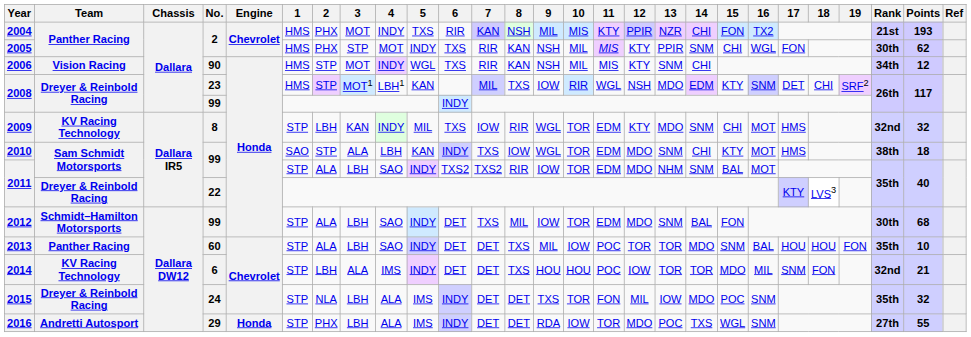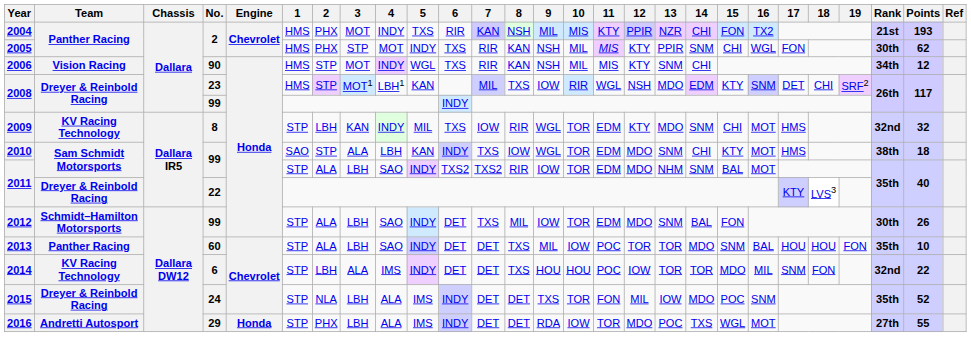 <table class="wikitable" style="text-align:center; font-size:90%">
 <tr>
 <th>Year</th>
 <th>Team</th>
 <th>Chassis</th>
 <th>No.</th>
 <th>Engine</th>
 <th>1</th>
 <th>2</th>
 <th>3</th>
 <th>4</th>
 <th>5</th>
 <th>6</th>
 <th>7</th>
 <th>8</th>
 <th>9</th>
 <th>10</th>
 <th>11</th>
 <th>12</th>
 <th>13</th>
 <th>14</th>
 <th>15</th>
 <th>16</th>
 <th>17</th>
 <th>18</th>
 <th>19</th>
 <th>Rank</th>
 <th>Points</th>
 <th>Ref</th>
 </tr>
 <tr>
 <th><a href='#'>2004</a></th>
 <th rowspan=2><a href='#'>Panther Racing</a></th>
 <th rowspan=5><a href='#'>Dallara</a></th>
 <th rowspan=2>2</th>
 <th rowspan=2><a href='#'>Chevrolet</a></th>
 <td><a href='#'>HMS</a></td>
 <td><a href='#'>PHX</a></td>
 <td><a href='#'>MOT</a></td>
 <td><a href='#'>INDY</a></td>
 <td><a href='#'>TXS</a></td>
 <td><a href='#'>RIR</a></td>
 <td style="background:#CFCAFF;"><a href='#'>KAN</a><br></td>
 <td style="background:#DFFFDF;"><a href='#'>NSH</a><br></td>
 <td style="background:#CFEAFF;"><a href='#'>MIL</a><br></td>
 <td style="background:#CFEAFF;"><a href='#'>MIS</a><br></td>
 <td style="background:#EFCFFF;"><a href='#'>KTY</a><br></td>
 <td style="background:#CFCAFF;"><a href='#'>PPIR</a><br></td>
 <td style="background:#EFCFFF;"><a href='#'>NZR</a><br></td>
 <td style="background:#EFCFFF;"><a href='#'>CHI</a><br></td>
 <td style="background:#CFEAFF;"><a href='#'>FON</a><br></td>
 <td style="background:#CFEAFF;"><a href='#'>TX2</a><br></td>
 <td colspan=3></td>
 <th style="background:#CFCAFF;">21st</th>
 <th style="background:#CFCAFF;">193</th>
 <th></th>
 </tr>
 <tr>
 <th><a href='#'>2005</a></th>
 <td><a href='#'>HMS</a></td>
 <td><a href='#'>PHX</a></td>
 <td><a href='#'>STP</a></td>
 <td><a href='#'>MOT</a></td>
 <td><a href='#'>INDY</a></td>
 <td><a href='#'>TXS</a></td>
 <td><a href='#'>RIR</a></td>
 <td><a href='#'>KAN</a></td>
 <td><a href='#'>NSH</a></td>
 <td><a href='#'>MIL</a></td>
 <td style="background:#EFCFFF;"><em><a href='#'>MIS</a></em><br></td>
 <td><a href='#'>KTY</a></td>
 <td><a href='#'>PPIR</a></td>
 <td><a href='#'>SNM</a></td>
 <td><a href='#'>CHI</a></td>
 <td><a href='#'>WGL</a></td>
 <td><a href='#'>FON</a></td>
 <td colspan=2></td>
 <th style="background:#CFCAFF;">30th</th>
 <th style="background:#CFCAFF;">62</th>
 <th></th>
 </tr>
 <tr>
 <th><a href='#'>2006</a></th>
 <th><a href='#'>Vision Racing</a></th>
 <th>90</th>
 <th rowspan=8><a href='#'>Honda</a></th>
 <td><a href='#'>HMS</a></td>
 <td><a href='#'>STP</a></td>
 <td><a href='#'>MOT</a></td>
 <td style="background:#EFCFFF;"><a href='#'>INDY</a><br></td>
 <td><a href='#'>WGL</a></td>
 <td><a href='#'>TXS</a></td>
 <td><a href='#'>RIR</a></td>
 <td><a href='#'>KAN</a></td>
 <td><a href='#'>NSH</a></td>
 <td><a href='#'>MIL</a></td>
 <td><a href='#'>MIS</a></td>
 <td><a href='#'>KTY</a></td>
 <td><a href='#'>SNM</a></td>
 <td><a href='#'>CHI</a></td>
 <td colspan=5></td>
 <th style="background:#CFCAFF;">34th</th>
 <th style="background:#CFCAFF;">12</th>
 <th></th>
 </tr>
 <tr>
 <th rowspan=2><a href='#'>2008</a></th>
 <th rowspan=2><a href='#'>Dreyer & Reinbold Racing</a></th>
 <th>23</th>
 <td><a href='#'>HMS</a></td>
 <td style="background:#EFCFFF;"><a href='#'>STP</a><br></td>
 <td style="background:#CFEAFF;"><a href='#'>MOT</a><sup>1</sup><br></td>
 <td><a href='#'>LBH</a><sup>1</sup><br></td>
 <td><a href='#'>KAN</a></td>
 <td></td>
 <td style="background:#CFCFFF;"><a href='#'>MIL</a><br></td>
 <td><a href='#'>TXS</a></td>
 <td><a href='#'>IOW</a></td>
 <td style="background:#CFEAFF;"><a href='#'>RIR</a><br></td>
 <td><a href='#'>WGL</a></td>
 <td><a href='#'>NSH</a></td>
 <td><a href='#'>MDO</a></td>
 <td style="background:#EFCFFF;"><a href='#'>EDM</a><br></td>
 <td><a href='#'>KTY</a></td>
 <td style="background:#CFCFFF;"><a href='#'>SNM</a><br></td>
 <td><a href='#'>DET</a></td>
 <td><a href='#'>CHI</a></td>
 <td style="background:#EFCFFF;"><a href='#'>SRF</a><sup>2</sup><br></td>
 <th rowspan=2 style="background:#CFCAFF;">26th</th>
 <th rowspan=2 style="background:#CFCAFF;">117</th>
 <th rowspan=2></th>
 </tr>
 <tr>
 <th>99</th>
 <td colspan=5></td>
 <td style="background:#CFEAFF;"><a href='#'>INDY</a><br></td>
 </tr>
 <tr>
 <th><a href='#'>2009</a></th>
 <th><a href='#'>KV Racing Technology</a></th>
 <th rowspan=4><a href='#'>Dallara</a> IR5</th>
 <th>8</th>
 <td><a href='#'>STP</a></td>
 <td><a href='#'>LBH</a></td>
 <td><a href='#'>KAN</a></td>
 <td style="background:#DFFFDF;"><a href='#'>INDY</a><br></td>
 <td><a href='#'>MIL</a></td>
 <td><a href='#'>TXS</a></td>
 <td><a href='#'>IOW</a></td>
 <td><a href='#'>RIR</a></td>
 <td><a href='#'>WGL</a></td>
 <td><a href='#'>TOR</a></td>
 <td><a href='#'>EDM</a></td>
 <td><a href='#'>KTY</a></td>
 <td><a href='#'>MDO</a></td>
 <td><a href='#'>SNM</a></td>
 <td><a href='#'>CHI</a></td>
 <td><a href='#'>MOT</a></td>
 <td><a href='#'>HMS</a></td>
 <td colspan=2></td>
 <th style="background:#CFCFFF;">32nd</th>
 <th style="background:#CFCFFF;">32</th>
 <th></th>
 </tr>
 <tr>
 <th><a href='#'>2010</a></th>
 <th rowspan=2><a href='#'>Sam Schmidt Motorsports</a></th>
 <th rowspan=2>99</th>
 <td><a href='#'>SAO</a></td>
 <td><a href='#'>STP</a></td>
 <td><a href='#'>ALA</a></td>
 <td><a href='#'>LBH</a></td>
 <td><a href='#'>KAN</a></td>
 <td style="background:#CFCFFF;"><a href='#'>INDY</a><br></td>
 <td><a href='#'>TXS</a></td>
 <td><a href='#'>IOW</a></td>
 <td><a href='#'>WGL</a></td>
 <td><a href='#'>TOR</a></td>
 <td><a href='#'>EDM</a></td>
 <td><a href='#'>MDO</a></td>
 <td><a href='#'>SNM</a></td>
 <td><a href='#'>CHI</a></td>
 <td><a href='#'>KTY</a></td>
 <td><a href='#'>MOT</a></td>
 <td><a href='#'>HMS</a></td>
 <td colspan=2></td>
 <th style="background:#CFCFFF;">38th</th>
 <th style="background:#CFCFFF;">18</th>
 <th></th>
 </tr>
 <tr>
 <th rowspan=2><a href='#'>2011</a></th>
 <td><a href='#'>STP</a></td>
 <td><a href='#'>ALA</a></td>
 <td><a href='#'>LBH</a></td>
 <td><a href='#'>SAO</a></td>
 <td style="background:#EFCFFF;"><a href='#'>INDY</a><br></td>
 <td><a href='#'>TXS2</a></td>
 <td><a href='#'>TXS2</a></td>
 <td><a href='#'>RIR</a></td>
 <td><a href='#'>IOW</a></td>
 <td><a href='#'>TOR</a></td>
 <td><a href='#'>EDM</a></td>
 <td><a href='#'>MDO</a></td>
 <td><a href='#'>NHM</a></td>
 <td><a href='#'>SNM</a></td>
 <td><a href='#'>BAL</a></td>
 <td><a href='#'>MOT</a></td>
 <td colspan=3></td>
 <th rowspan="2" style="background:#CFCFFF;">35th</th>
 <th rowspan="2" style="background:#CFCFFF;">40</th>
 <th rowspan="2"></th>
 </tr>
 <tr>
 <th><a href='#'>Dreyer & Reinbold Racing</a></th>
 <th>22</th>
 <td colspan=16></td>
 <td style="background:#CFCFFF;"><a href='#'>KTY</a><br></td>
 <td style="background:#FFFFFF;"><a href='#'>LVS</a><sup>3</sup><br></td>
 <td></td>
 </tr>
 <tr>
 <th><a href='#'>2012</a></th>
 <th><a href='#'>Schmidt–Hamilton Motorsports</a></th>
 <th rowspan=5><a href='#'>Dallara DW12</a></th>
 <th>99</th>
 <td><a href='#'>STP</a></td>
 <td><a href='#'>ALA</a></td>
 <td><a href='#'>LBH</a></td>
 <td><a href='#'>SAO</a></td>
 <td style="background:#CFEAFF;"><a href='#'>INDY</a><br></td>
 <td><a href='#'>DET</a></td>
 <td><a href='#'>TXS</a></td>
 <td><a href='#'>MIL</a></td>
 <td><a href='#'>IOW</a></td>
 <td><a href='#'>TOR</a></td>
 <td><a href='#'>EDM</a></td>
 <td><a href='#'>MDO</a></td>
 <td><a href='#'>SNM</a></td>
 <td><a href='#'>BAL</a></td>
 <td><a href='#'>FON</a></td>
 <td colspan=4></td>
 <th style="background:#CFCFFF;">30th</th>
-<th style="background:#CFCFFF;">68</th>
+<th style="background:#CFCFFF;">26</th>
 <th></th>
 </tr>
 <tr>
 <th><a href='#'>2013</a></th>
 <th><a href='#'>Panther Racing</a></th>
 <th>60</th>
 <th rowspan=3><a href='#'>Chevrolet</a></th>
 <td><a href='#'>STP</a></td>
 <td><a href='#'>ALA</a></td>
 <td><a href='#'>LBH</a></td>
 <td><a href='#'>SAO</a></td>
 <td style="background:#CFCFFF;"><a href='#'>INDY</a><br></td>
 <td><a href='#'>DET</a></td>
 <td><a href='#'>DET</a></td>
 <td><a href='#'>TXS</a></td>
 <td><a href='#'>MIL</a></td>
 <td><a href='#'>IOW</a></td>
 <td><a href='#'>POC</a></td>
 <td><a href='#'>TOR</a></td>
 <td><a href='#'>TOR</a></td>
 <td><a href='#'>MDO</a></td>
 <td><a href='#'>SNM</a></td>
 <td><a href='#'>BAL</a></td>
 <td><a href='#'>HOU</a></td>
 <td><a href='#'>HOU</a></td>
 <td><a href='#'>FON</a></td>
 <th style="background:#CFCFFF;">35th</th>
 <th style="background:#CFCFFF;">10</th>
 <th></th>
 </tr>
 <tr>
 <th><a href='#'>2014</a></th>
 <th><a href='#'>KV Racing Technology</a></th>
 <th>6</th>
 <td><a href='#'>STP</a></td>
 <td><a href='#'>LBH</a></td>
 <td><a href='#'>ALA</a></td>
 <td><a href='#'>IMS</a></td>
 <td style="background:#EFCFFF;"><a href='#'>INDY</a><br></td>
 <td><a href='#'>DET</a></td>
 <td><a href='#'>DET</a></td>
 <td><a href='#'>TXS</a></td>
 <td><a href='#'>HOU</a></td>
 <td><a href='#'>HOU</a></td>
 <td><a href='#'>POC</a></td>
 <td><a href='#'>IOW</a></td>
 <td><a href='#'>TOR</a></td>
 <td><a href='#'>TOR</a></td>
 <td><a href='#'>MDO</a></td>
 <td><a href='#'>MIL</a></td>
 <td><a href='#'>SNM</a></td>
 <td><a href='#'>FON</a></td>
 <td></td>
 <th style="background:#CFCFFF;">32nd</th>
-<th style="background:#CFCFFF;">21</th>
+<th style="background:#CFCFFF;">22</th>
 <th></th>
 </tr>
 <tr>
 <th><a href='#'>2015</a></th>
 <th><a href='#'>Dreyer & Reinbold Racing</a></th>
 <th>24</th>
 <td><a href='#'>STP</a></td>
 <td><a href='#'>NLA</a></td>
 <td><a href='#'>LBH</a></td>
 <td><a href='#'>ALA</a></td>
 <td><a href='#'>IMS</a></td>
 <td style="background:#CFCFFF;"><a href='#'>INDY</a><br></td>
 <td><a href='#'>DET</a></td>
 <td><a href='#'>DET</a></td>
 <td><a href='#'>TXS</a></td>
 <td><a href='#'>TOR</a></td>
 <td><a href='#'>FON</a></td>
 <td><a href='#'>MIL</a></td>
 <td><a href='#'>IOW</a></td>
 <td><a href='#'>MDO</a></td>
 <td><a href='#'>POC</a></td>
 <td><a href='#'>SNM</a></td>
 <td colspan=3></td>
 <th style="background:#CFCFFF;">35th</th>
-<th style="background:#CFCFFF;">32</th>
+<th style="background:#CFCFFF;">52</th>
 <th></th>
 </tr>
 <tr>
 <th><a href='#'>2016</a></th>
 <th><a href='#'>Andretti Autosport</a></th>
 <th>29</th>
 <th><a href='#'>Honda</a></th>
 <td><a href='#'>STP</a></td>
 <td><a href='#'>PHX</a></td>
 <td><a href='#'>LBH</a></td>
 <td><a href='#'>ALA</a></td>
 <td><a href='#'>IMS</a></td>
 <td style="background:#CFCFFF;"><a href='#'>INDY</a><br></td>
 <td><a href='#'>DET</a></td>
 <td><a href='#'>DET</a></td>
 <td><a href='#'>RDA</a></td>
 <td><a href='#'>IOW</a></td>
 <td><a href='#'>TOR</a></td>
 <td><a href='#'>MDO</a></td>
 <td><a href='#'>POC</a></td>
 <td><a href='#'>TXS</a></td>
 <td><a href='#'>WGL</a></td>
-<td><a href='#'>SNM</a></td>
+<td><a href='#'>MOT</a></td>
 <td colspan=3></td>
 <th style="background:#CFCFFF;">27th</th>
 <th style="background:#CFCFFF;">55</th>
 <th></th>
 </tr>
 </table>
